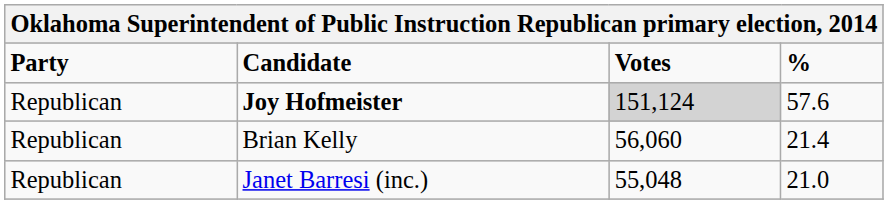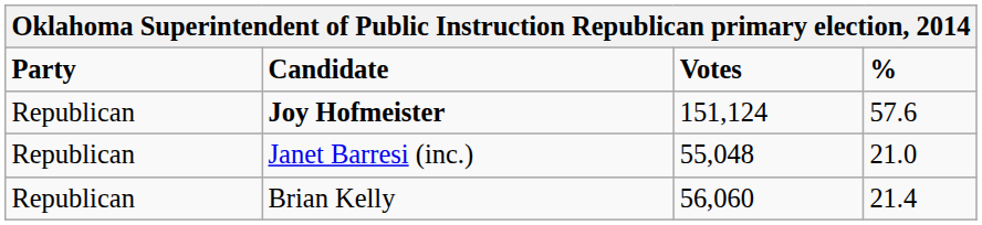 <table class="wikitable">
 <tr>
 <th colspan="4">Oklahoma Superintendent of Public Instruction Republican primary election, 2014</th>
 </tr>
 <tr>
 <td><strong>Party</strong></td>
 <td><strong>Candidate</strong></td>
 <td><strong>Votes</strong></td>
 <td><strong>%</strong></td>
 </tr>
 <tr>
 <td>Republican</td>
 <td><strong>Joy Hofmeister</strong></td>
-<td style="background: lightgrey;">151,124</td>
+<td>151,124</td>
 <td>57.6</td>
+</tr>
+<tr>
+<td>Republican</td>
+<td><a href='#'>Janet Barresi</a> (inc.)</td>
+<td>55,048</td>
+<td>21.0</td>
 </tr>
 <tr>
 <td>Republican</td>
 <td>Brian Kelly</td>
 <td>56,060</td>
 <td>21.4</td>
 </tr>
-<tr>
-<td>Republican</td>
-<td><a href='#'>Janet Barresi</a> (inc.)</td>
-<td>55,048</td>
-<td>21.0</td>
-</tr>
 </table>
